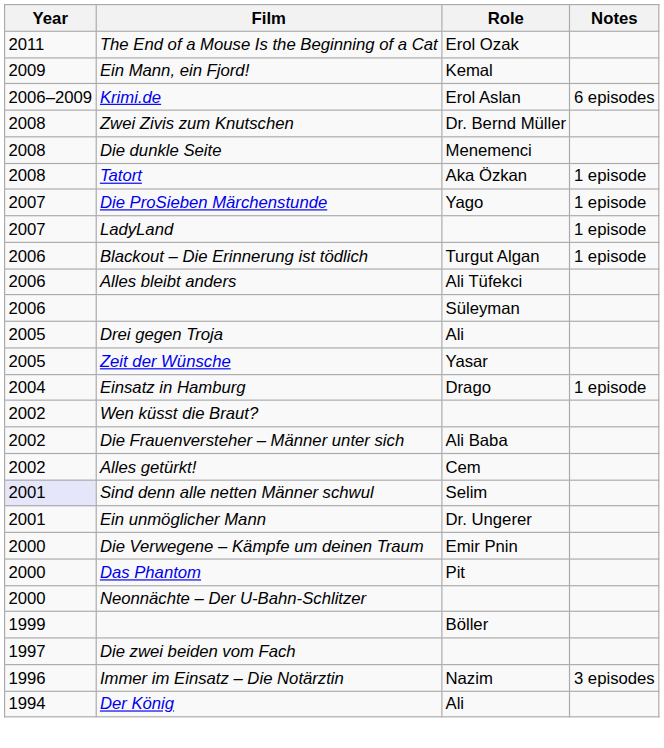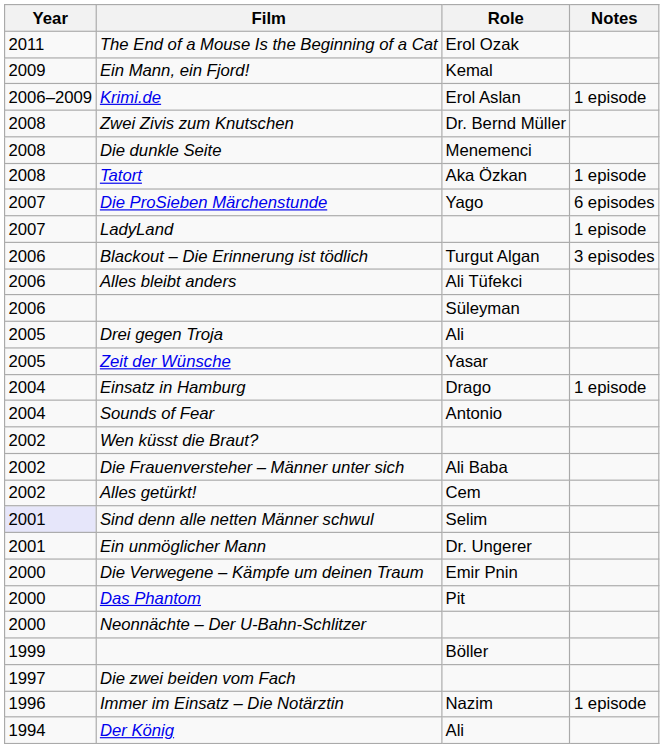 <table class="wikitable" style="font-size: 90%;">
 <tr>
 <th>Year</th>
 <th>Film</th>
 <th>Role</th>
 <th>Notes</th>
 </tr>
 <tr>
 <td>2011</td>
 <td><em>The End of a Mouse Is the Beginning of a Cat</em></td>
 <td>Erol Ozak</td>
 <td></td>
 </tr>
 <tr>
 <td>2009</td>
 <td><em>Ein Mann, ein Fjord!</em></td>
 <td>Kemal</td>
 <td></td>
 </tr>
 <tr>
 <td>2006–2009</td>
 <td><em><a href='#'>Krimi.de</a></em></td>
 <td>Erol Aslan</td>
-<td>6 episodes</td>
+<td>1 episode</td>
 </tr>
 <tr>
 <td>2008</td>
 <td><em>Zwei Zivis zum Knutschen</em></td>
 <td>Dr. Bernd Müller</td>
 <td></td>
 </tr>
 <tr>
 <td>2008</td>
 <td><em>Die dunkle Seite</em></td>
 <td>Menemenci</td>
 <td></td>
 </tr>
 <tr>
 <td>2008</td>
 <td><em><a href='#'>Tatort</a></em></td>
 <td>Aka Özkan</td>
 <td>1 episode</td>
 </tr>
 <tr>
 <td>2007</td>
 <td><em><a href='#'>Die ProSieben Märchenstunde</a></em></td>
 <td>Yago</td>
-<td>1 episode</td>
+<td>6 episodes</td>
 </tr>
 <tr>
 <td>2007</td>
 <td><em>LadyLand</em></td>
 <td></td>
 <td>1 episode</td>
 </tr>
 <tr>
 <td>2006</td>
 <td><em>Blackout – Die Erinnerung ist tödlich</em></td>
 <td>Turgut Algan</td>
-<td>1 episode</td>
+<td>3 episodes</td>
 </tr>
 <tr>
 <td>2006</td>
 <td><em>Alles bleibt anders</em></td>
 <td>Ali Tüfekci</td>
 <td></td>
 </tr>
 <tr>
 <td>2006</td>
 <td><em></em></td>
 <td>Süleyman</td>
 <td></td>
 </tr>
 <tr>
 <td>2005</td>
 <td><em>Drei gegen Troja</em></td>
 <td>Ali</td>
 <td></td>
 </tr>
 <tr>
 <td>2005</td>
 <td><em><a href='#'>Zeit der Wünsche</a></em></td>
 <td>Yasar</td>
 <td></td>
 </tr>
 <tr>
 <td>2004</td>
 <td><em>Einsatz in Hamburg</em></td>
 <td>Drago</td>
 <td>1 episode</td>
+</tr>
+<tr>
+<td>2004</td>
+<td><em>Sounds of Fear</em></td>
+<td>Antonio</td>
+<td></td>
 </tr>
 <tr>
 <td>2002</td>
 <td><em>Wen küsst die Braut?</em></td>
 <td></td>
 <td></td>
 </tr>
 <tr>
 <td>2002</td>
 <td><em>Die Frauenversteher – Männer unter sich</em></td>
 <td>Ali Baba</td>
 <td></td>
 </tr>
 <tr>
 <td>2002</td>
 <td><em>Alles getürkt!</em></td>
 <td>Cem</td>
 <td></td>
 </tr>
 <tr>
 <td style="background: lavender;">2001</td>
 <td><em>Sind denn alle netten Männer schwul</em></td>
 <td>Selim</td>
 <td></td>
 </tr>
 <tr>
 <td>2001</td>
 <td><em>Ein unmöglicher Mann</em></td>
 <td>Dr. Ungerer</td>
 <td></td>
 </tr>
 <tr>
 <td>2000</td>
 <td><em>Die Verwegene – Kämpfe um deinen Traum</em></td>
 <td>Emir Pnin</td>
 <td></td>
 </tr>
 <tr>
 <td>2000</td>
 <td><em><a href='#'>Das Phantom</a></em></td>
 <td>Pit</td>
 <td></td>
 </tr>
 <tr>
 <td>2000</td>
 <td><em>Neonnächte – Der U-Bahn-Schlitzer</em></td>
 <td></td>
 <td></td>
 </tr>
 <tr>
 <td>1999</td>
 <td><em></em></td>
 <td>Böller</td>
 <td></td>
 </tr>
 <tr>
 <td>1997</td>
 <td><em>Die zwei beiden vom Fach</em></td>
 <td></td>
 <td></td>
 </tr>
 <tr>
 <td>1996</td>
 <td><em>Immer im Einsatz – Die Notärztin</em></td>
 <td>Nazim</td>
-<td>3 episodes</td>
+<td>1 episode</td>
 </tr>
 <tr>
 <td>1994</td>
 <td><em><a href='#'>Der König</a></em></td>
 <td>Ali</td>
 <td></td>
 </tr>
 </table>
